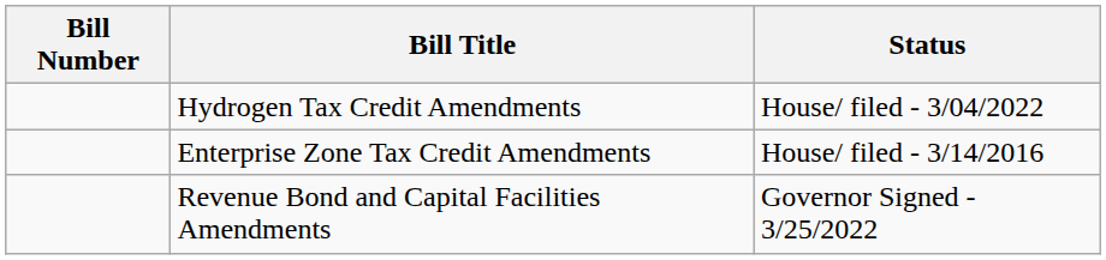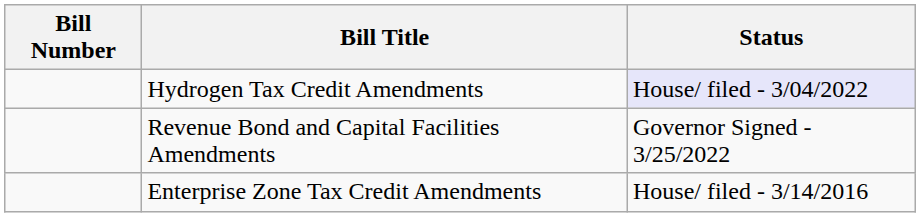 <table class="wikitable">
 <tr>
 <th>Bill Number</th>
 <th>Bill Title</th>
 <th>Status</th>
 </tr>
 <tr>
 <td></td>
 <td>Hydrogen Tax Credit Amendments</td>
-<td>House/ filed - 3/04/2022</td>
+<td style="background: lavender;">House/ filed - 3/04/2022</td>
+</tr>
+<tr>
+<td></td>
+<td>Revenue Bond and Capital Facilities Amendments</td>
+<td>Governor Signed - 3/25/2022</td>
 </tr>
 <tr>
 <td></td>
 <td>Enterprise Zone Tax Credit Amendments</td>
 <td>House/ filed - 3/14/2016</td>
 </tr>
-<tr>
-<td></td>
-<td>Revenue Bond and Capital Facilities Amendments</td>
-<td>Governor Signed - 3/25/2022</td>
-</tr>
 </table>
